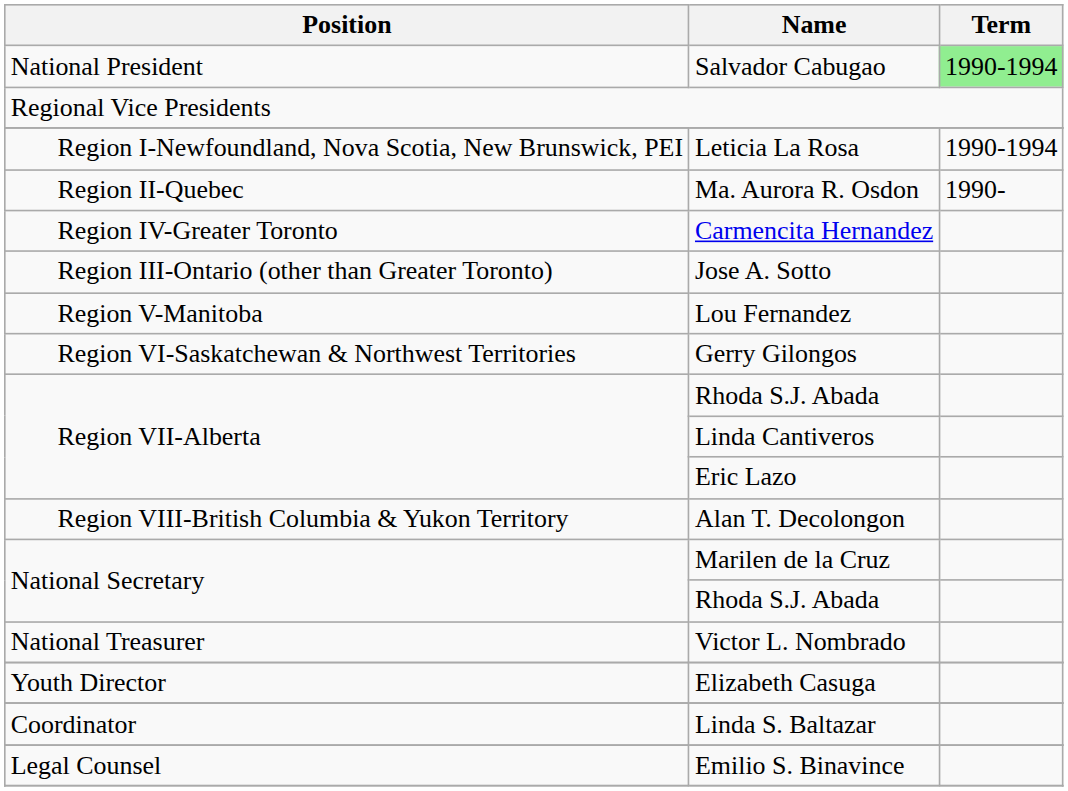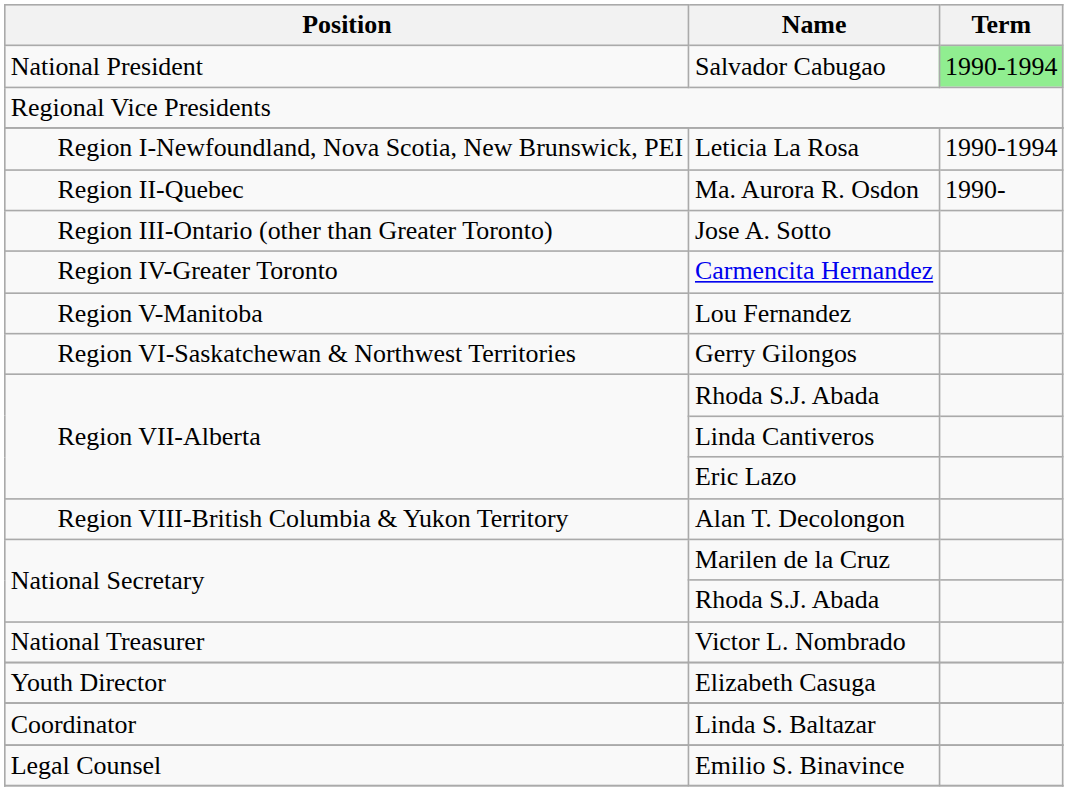 <table class="wikitable">
 <tr>
 <th scope="col">Position</th>
 <th scope="col">Name</th>
 <th scope="col">Term</th>
 </tr>
 <tr>
 <td rowspan="1">National President</td>
 <td>Salvador Cabugao</td>
 <td style="background: lightgreen;">1990-1994</td>
 </tr>
 <tr>
 <td colspan="3" style="text-align: left;">Regional Vice Presidents</td>
 </tr>
 <tr>
 </tr>
 <tr>
 <td style="padding-left: 2em;">Region I-Newfoundland, Nova Scotia, New Brunswick, PEI</td>
 <td>Leticia La Rosa</td>
 <td>1990-1994</td>
 </tr>
 <tr>
 <td style="padding-left: 2em;">Region II-Quebec</td>
 <td>Ma. Aurora R. Osdon</td>
 <td>1990-</td>
 </tr>
 <tr>
-<td style="padding-left: 2em;">Region IV-Greater Toronto</td>
-<td><a href='#'>Carmencita Hernandez</a></td>
+<td style="padding-left: 2em;">Region III-Ontario (other than Greater Toronto)</td>
+<td>Jose A. Sotto</td>
 <td></td>
 </tr>
 <tr>
-<td style="padding-left: 2em;">Region III-Ontario (other than Greater Toronto)</td>
-<td>Jose A. Sotto</td>
+<td style="padding-left: 2em;">Region IV-Greater Toronto</td>
+<td><a href='#'>Carmencita Hernandez</a></td>
 <td></td>
 </tr>
 <tr>
 <td style="padding-left: 2em;">Region V-Manitoba</td>
 <td>Lou Fernandez</td>
 <td></td>
 </tr>
 <tr>
 <td style="padding-left: 2em;">Region VI-Saskatchewan & Northwest Territories</td>
 <td>Gerry Gilongos</td>
 <td></td>
 </tr>
 <tr>
 <td rowspan="3" style="padding-left: 2em;">Region VII-Alberta</td>
 <td>Rhoda S.J. Abada</td>
 <td></td>
 </tr>
 <tr>
 <td>Linda Cantiveros</td>
 <td></td>
 </tr>
 <tr>
 <td>Eric Lazo</td>
 <td></td>
 </tr>
 <tr>
 <td style="padding-left: 2em;">Region VIII-British Columbia & Yukon Territory</td>
 <td>Alan T. Decolongon</td>
 <td></td>
 </tr>
 <tr>
 <td rowspan="2">National Secretary</td>
 <td>Marilen de la Cruz</td>
 <td></td>
 </tr>
 <tr>
 <td>Rhoda S.J. Abada</td>
 <td></td>
 </tr>
 <tr>
 <td rowspan="1">National Treasurer</td>
 <td>Victor L. Nombrado</td>
 <td></td>
 </tr>
 <tr>
 </tr>
 <tr>
 <td rowspan="1">Youth Director</td>
 <td>Elizabeth Casuga</td>
 <td></td>
 </tr>
 <tr>
 </tr>
 <tr>
 <td rowspan="1">Coordinator</td>
 <td>Linda S. Baltazar</td>
 <td></td>
 </tr>
 <tr>
 </tr>
 <tr>
 <td rowspan="1">Legal Counsel</td>
 <td>Emilio S. Binavince</td>
 <td></td>
 </tr>
 <tr>
 </tr>
 <tr>
 </tr>
 </table>
